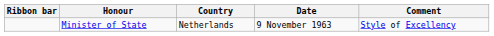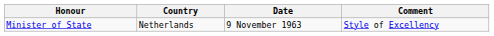 <table class="wikitable" style="width:60%;">
 <tr>
-<th style="width:80px;">Ribbon bar</th>
 <th>Honour</th>
 <th>Country</th>
 <th>Date</th>
 <th>Comment</th>
 </tr>
 <tr>
-<td></td>
 <td><a href='#'>Minister of State</a></td>
 <td>Netherlands</td>
 <td>9 November 1963</td>
 <td><a href='#'>Style</a> of <a href='#'>Excellency</a></td>
 </tr>
 </table>
